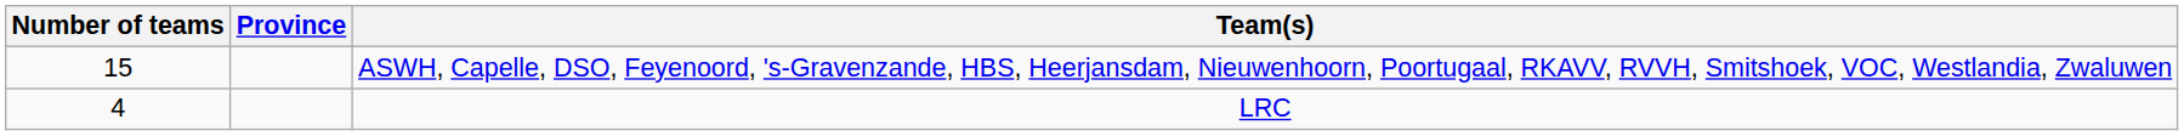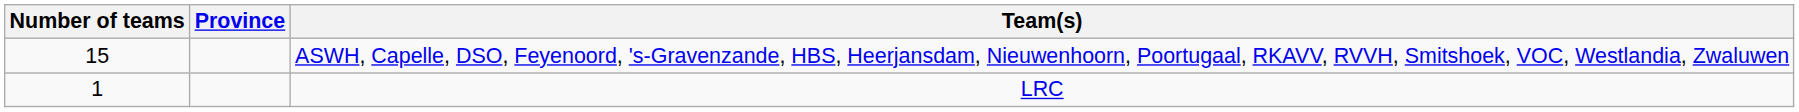 <table class="wikitable" style="text-align:center">
 <tr>
 <th>Number of teams</th>
 <th><a href='#'>Province</a></th>
 <th>Team(s)</th>
 </tr>
 <tr>
 <td>15</td>
 <td align="left"></td>
 <td><a href='#'>ASWH</a>, <a href='#'>Capelle</a>, <a href='#'>DSO</a>, <a href='#'>Feyenoord</a>, <a href='#'>'s-Gravenzande</a>, <a href='#'>HBS</a>, <a href='#'>Heerjansdam</a>, <a href='#'>Nieuwenhoorn</a>, <a href='#'>Poortugaal</a>, <a href='#'>RKAVV</a>, <a href='#'>RVVH</a>, <a href='#'>Smitshoek</a>, <a href='#'>VOC</a>, <a href='#'>Westlandia</a>, <a href='#'>Zwaluwen</a></td>
 </tr>
 <tr>
-<td>4</td>
+<td>1</td>
 <td align="left"></td>
 <td><a href='#'>LRC</a></td>
 </tr>
 </table>
